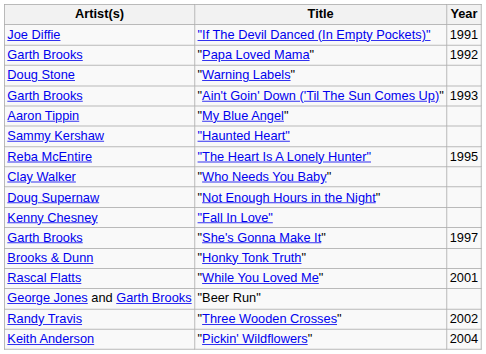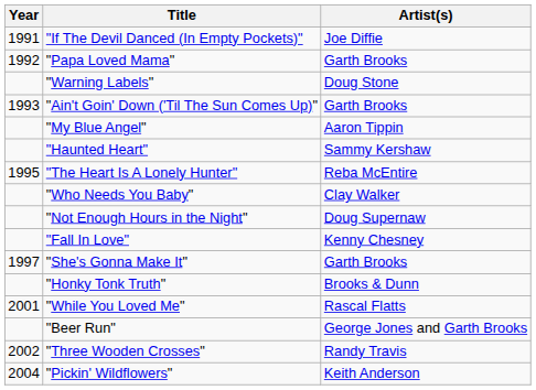 <table class="wikitable">
 <tr>
+<th>Year</th>
+<th>Title</th>
 <th>Artist(s)</th>
-<th>Title</th>
-<th>Year</th>
 </tr>
 <tr>
+<td>1991</td>
+<td><a href='#'>"If The Devil Danced (In Empty Pockets)"</a></td>
 <td><a href='#'>Joe Diffie</a></td>
-<td><a href='#'>"If The Devil Danced (In Empty Pockets)"</a></td>
-<td>1991</td>
 </tr>
 <tr>
+<td>1992</td>
+<td>"<a href='#'>Papa Loved Mama</a>"</td>
 <td><a href='#'>Garth Brooks</a></td>
-<td>"<a href='#'>Papa Loved Mama</a>"</td>
-<td>1992</td>
 </tr>
 <tr>
+<td></td>
+<td>"<a href='#'>Warning Labels</a>"</td>
 <td><a href='#'>Doug Stone</a></td>
-<td>"<a href='#'>Warning Labels</a>"</td>
-<td></td>
 </tr>
 <tr>
+<td>1993</td>
+<td>"<a href='#'>Ain't Goin' Down ('Til The Sun Comes Up)</a>"</td>
 <td><a href='#'>Garth Brooks</a></td>
-<td>"<a href='#'>Ain't Goin' Down ('Til The Sun Comes Up)</a>"</td>
-<td>1993</td>
 </tr>
 <tr>
+<td></td>
+<td>"<a href='#'>My Blue Angel</a>"</td>
 <td><a href='#'>Aaron Tippin</a></td>
-<td>"<a href='#'>My Blue Angel</a>"</td>
-<td></td>
 </tr>
 <tr>
+<td></td>
+<td><a href='#'>"Haunted Heart"</a></td>
 <td><a href='#'>Sammy Kershaw</a></td>
-<td><a href='#'>"Haunted Heart"</a></td>
-<td></td>
 </tr>
 <tr>
+<td>1995</td>
+<td><a href='#'>"The Heart Is A Lonely Hunter"</a></td>
 <td><a href='#'>Reba McEntire</a></td>
-<td><a href='#'>"The Heart Is A Lonely Hunter"</a></td>
-<td>1995</td>
 </tr>
 <tr>
+<td></td>
+<td>"<a href='#'>Who Needs You Baby</a>"</td>
 <td><a href='#'>Clay Walker</a></td>
-<td>"<a href='#'>Who Needs You Baby</a>"</td>
-<td></td>
 </tr>
 <tr>
+<td></td>
+<td>"<a href='#'>Not Enough Hours in the Night</a>"</td>
 <td><a href='#'>Doug Supernaw</a></td>
-<td>"<a href='#'>Not Enough Hours in the Night</a>"</td>
-<td></td>
 </tr>
 <tr>
+<td></td>
+<td><a href='#'>"Fall In Love"</a></td>
 <td><a href='#'>Kenny Chesney</a></td>
-<td><a href='#'>"Fall In Love"</a></td>
-<td></td>
 </tr>
 <tr>
+<td>1997</td>
+<td>"<a href='#'>She's Gonna Make It</a>"</td>
 <td><a href='#'>Garth Brooks</a></td>
-<td>"<a href='#'>She's Gonna Make It</a>"</td>
-<td>1997</td>
 </tr>
 <tr>
+<td></td>
+<td>"<a href='#'>Honky Tonk Truth</a>"</td>
 <td><a href='#'>Brooks & Dunn</a></td>
-<td>"<a href='#'>Honky Tonk Truth</a>"</td>
-<td></td>
 </tr>
 <tr>
+<td>2001</td>
+<td>"<a href='#'>While You Loved Me</a>"</td>
 <td><a href='#'>Rascal Flatts</a></td>
-<td>"<a href='#'>While You Loved Me</a>"</td>
-<td>2001</td>
 </tr>
 <tr>
+<td></td>
+<td>"Beer Run"</td>
 <td><a href='#'>George Jones</a> and <a href='#'>Garth Brooks</a></td>
-<td>"Beer Run"</td>
-<td></td>
 </tr>
 <tr>
+<td>2002</td>
+<td>"<a href='#'>Three Wooden Crosses</a>"</td>
 <td><a href='#'>Randy Travis</a></td>
-<td>"<a href='#'>Three Wooden Crosses</a>"</td>
-<td>2002</td>
 </tr>
 <tr>
+<td>2004</td>
+<td>"<a href='#'>Pickin' Wildflowers</a>"</td>
 <td><a href='#'>Keith Anderson</a></td>
-<td>"<a href='#'>Pickin' Wildflowers</a>"</td>
-<td>2004</td>
 </tr>
 </table>
